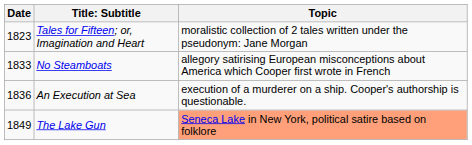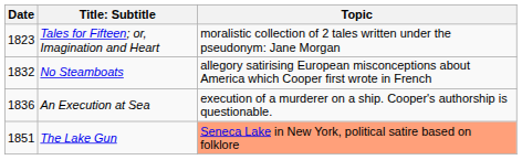 <table class="wikitable sortable" style="font-size:90%;">
 <tr>
 <th>Date</th>
 <th>Title: Subtitle</th>
 <th>Topic</th>
 </tr>
 <tr>
 <td>1823</td>
 <td><em><a href='#'>Tales for Fifteen</a>; or, Imagination and Heart</em></td>
 <td>moralistic collection of 2 tales written under the pseudonym: Jane Morgan</td>
 </tr>
 <tr>
-<td>1833</td>
+<td>1832</td>
 <td><em><a href='#'>No Steamboats</a></em></td>
 <td>allegory satirising European misconceptions about America which Cooper first wrote in French</td>
 </tr>
 <tr>
 <td>1836</td>
 <td><em>An Execution at Sea</em></td>
 <td>execution of a murderer on a ship. Cooper's authorship is questionable.</td>
 </tr>
 <tr>
-<td>1849</td>
+<td>1851</td>
 <td><em><a href='#'>The Lake Gun</a></em></td>
 <td style="background: lightsalmon;"><a href='#'>Seneca Lake</a> in New York, political satire based on folklore</td>
 </tr>
 </table>
